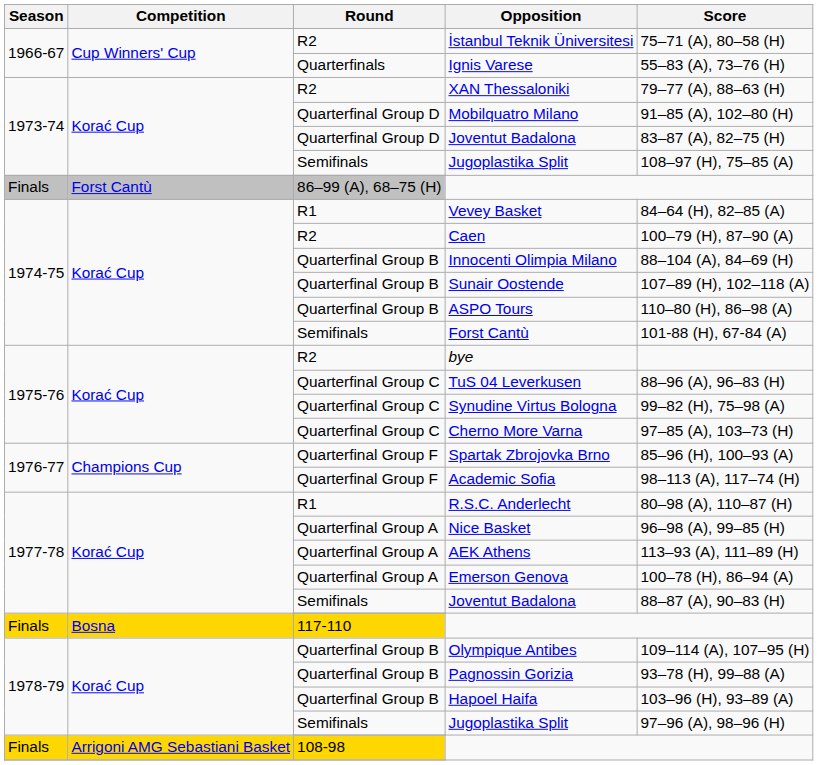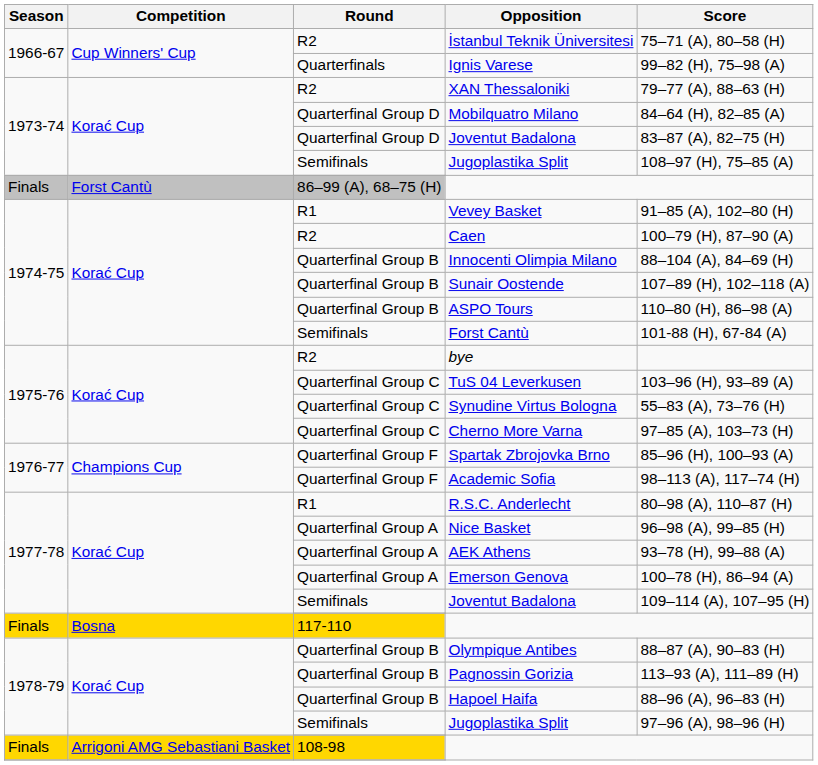 <table class="wikitable">
 <tr>
 <th>Season</th>
 <th>Competition</th>
 <th>Round</th>
 <th>Opposition</th>
 <th>Score</th>
 </tr>
 <tr>
 <td rowspan="2">1966-67</td>
 <td rowspan="2"><a href='#'>Cup Winners' Cup</a></td>
 <td>R2</td>
 <td> <a href='#'>İstanbul Teknik Üniversitesi</a></td>
 <td>75–71 (A), 80–58 (H)</td>
 </tr>
 <tr>
 <td>Quarterfinals</td>
 <td> <a href='#'>Ignis Varese</a></td>
-<td>55–83 (A), 73–76 (H)</td>
+<td>99–82 (H), 75–98 (A)</td>
 </tr>
 <tr>
 <td rowspan="5">1973-74</td>
 <td rowspan="5"><a href='#'>Korać Cup</a></td>
 <td>R2</td>
 <td> <a href='#'>XAN Thessaloniki</a></td>
 <td>79–77 (A), 88–63 (H)</td>
 </tr>
 <tr>
 <td>Quarterfinal Group D</td>
 <td> <a href='#'>Mobilquatro Milano</a></td>
-<td>91–85 (A), 102–80 (H)</td>
+<td>84–64 (H), 82–85 (A)</td>
 </tr>
 <tr>
 <td>Quarterfinal Group D</td>
 <td> <a href='#'>Joventut Badalona</a></td>
 <td>83–87 (A), 82–75 (H)</td>
 </tr>
 <tr>
 <td>Semifinals</td>
 <td> <a href='#'>Jugoplastika Split</a></td>
 <td>108–97 (H), 75–85 (A)</td>
 </tr>
 <tr>
 </tr>
 <tr bgcolor=silver>
 <td>Finals</td>
 <td> <a href='#'>Forst Cantù</a></td>
 <td>86–99 (A), 68–75 (H)</td>
 </tr>
 <tr>
 <td rowspan="6">1974-75</td>
 <td rowspan="6"><a href='#'>Korać Cup</a></td>
 <td>R1</td>
 <td> <a href='#'>Vevey Basket</a></td>
-<td>84–64 (H), 82–85 (A)</td>
+<td>91–85 (A), 102–80 (H)</td>
 </tr>
 <tr>
 <td>R2</td>
 <td> <a href='#'>Caen</a></td>
 <td>100–79 (H), 87–90 (A)</td>
 </tr>
 <tr>
 <td>Quarterfinal Group B</td>
 <td> <a href='#'>Innocenti Olimpia Milano</a></td>
 <td>88–104 (A), 84–69 (H)</td>
 </tr>
 <tr>
 <td>Quarterfinal Group B</td>
 <td> <a href='#'>Sunair Oostende</a></td>
 <td>107–89 (H), 102–118 (A)</td>
 </tr>
 <tr>
 <td>Quarterfinal Group B</td>
 <td> <a href='#'>ASPO Tours</a></td>
 <td>110–80 (H), 86–98 (A)</td>
 </tr>
 <tr>
 <td>Semifinals</td>
 <td> <a href='#'>Forst Cantù</a></td>
 <td>101-88 (H), 67-84 (A)</td>
 </tr>
 <tr>
 <td rowspan="4">1975-76</td>
 <td rowspan="4"><a href='#'>Korać Cup</a></td>
 <td>R2</td>
 <td><em>bye</em></td>
 <td></td>
 </tr>
 <tr>
 <td>Quarterfinal Group C</td>
 <td> <a href='#'>TuS 04 Leverkusen</a></td>
-<td>88–96 (A), 96–83 (H)</td>
+<td>103–96 (H), 93–89 (A)</td>
 </tr>
 <tr>
 <td>Quarterfinal Group C</td>
 <td> <a href='#'>Synudine Virtus Bologna</a></td>
-<td>99–82 (H), 75–98 (A)</td>
+<td>55–83 (A), 73–76 (H)</td>
 </tr>
 <tr>
 <td>Quarterfinal Group C</td>
 <td> <a href='#'>Cherno More Varna</a></td>
 <td>97–85 (A), 103–73 (H)</td>
 </tr>
 <tr>
 <td rowspan="2">1976-77</td>
 <td rowspan="2"><a href='#'>Champions Cup</a></td>
 <td>Quarterfinal Group F</td>
 <td> <a href='#'>Spartak Zbrojovka Brno</a></td>
 <td>85–96 (H), 100–93 (A)</td>
 </tr>
 <tr>
 <td>Quarterfinal Group F</td>
 <td> <a href='#'>Academic Sofia</a></td>
 <td>98–113 (A), 117–74 (H)</td>
 </tr>
 <tr>
 <td rowspan="6">1977-78</td>
 <td rowspan="6"><a href='#'>Korać Cup</a></td>
 <td>R1</td>
 <td> <a href='#'>R.S.C. Anderlecht</a></td>
 <td>80–98 (A), 110–87 (H)</td>
 </tr>
 <tr>
 <td>Quarterfinal Group A</td>
 <td> <a href='#'>Nice Basket</a></td>
 <td>96–98 (A), 99–85 (H)</td>
 </tr>
 <tr>
 <td>Quarterfinal Group A</td>
 <td> <a href='#'>AEK Athens</a></td>
-<td>113–93 (A), 111–89 (H)</td>
+<td>93–78 (H), 99–88 (A)</td>
 </tr>
 <tr>
 <td>Quarterfinal Group A</td>
 <td> <a href='#'>Emerson Genova</a></td>
 <td>100–78 (H), 86–94 (A)</td>
 </tr>
 <tr>
 <td>Semifinals</td>
 <td> <a href='#'>Joventut Badalona</a></td>
-<td>88–87 (A), 90–83 (H)</td>
+<td>109–114 (A), 107–95 (H)</td>
 </tr>
 <tr>
 </tr>
 <tr bgcolor=gold>
 <td>Finals</td>
 <td> <a href='#'>Bosna</a></td>
 <td>117-110</td>
 </tr>
 <tr>
 <td rowspan="5">1978-79</td>
 <td rowspan="5"><a href='#'>Korać Cup</a></td>
 <td>Quarterfinal Group B</td>
 <td> <a href='#'>Olympique Antibes</a></td>
-<td>109–114 (A), 107–95 (H)</td>
+<td>88–87 (A), 90–83 (H)</td>
 </tr>
 <tr>
 <td>Quarterfinal Group B</td>
 <td> <a href='#'>Pagnossin Gorizia</a></td>
-<td>93–78 (H), 99–88 (A)</td>
+<td>113–93 (A), 111–89 (H)</td>
 </tr>
 <tr>
 <td>Quarterfinal Group B</td>
 <td> <a href='#'>Hapoel Haifa</a></td>
-<td>103–96 (H), 93–89 (A)</td>
+<td>88–96 (A), 96–83 (H)</td>
 </tr>
 <tr>
 <td>Semifinals</td>
 <td> <a href='#'>Jugoplastika Split</a></td>
 <td>97–96 (A), 98–96 (H)</td>
 </tr>
 <tr>
 </tr>
 <tr bgcolor=gold>
 <td>Finals</td>
 <td> <a href='#'>Arrigoni AMG Sebastiani Basket</a></td>
 <td>108-98</td>
 </tr>
 <tr>
 </tr>
 </table>
